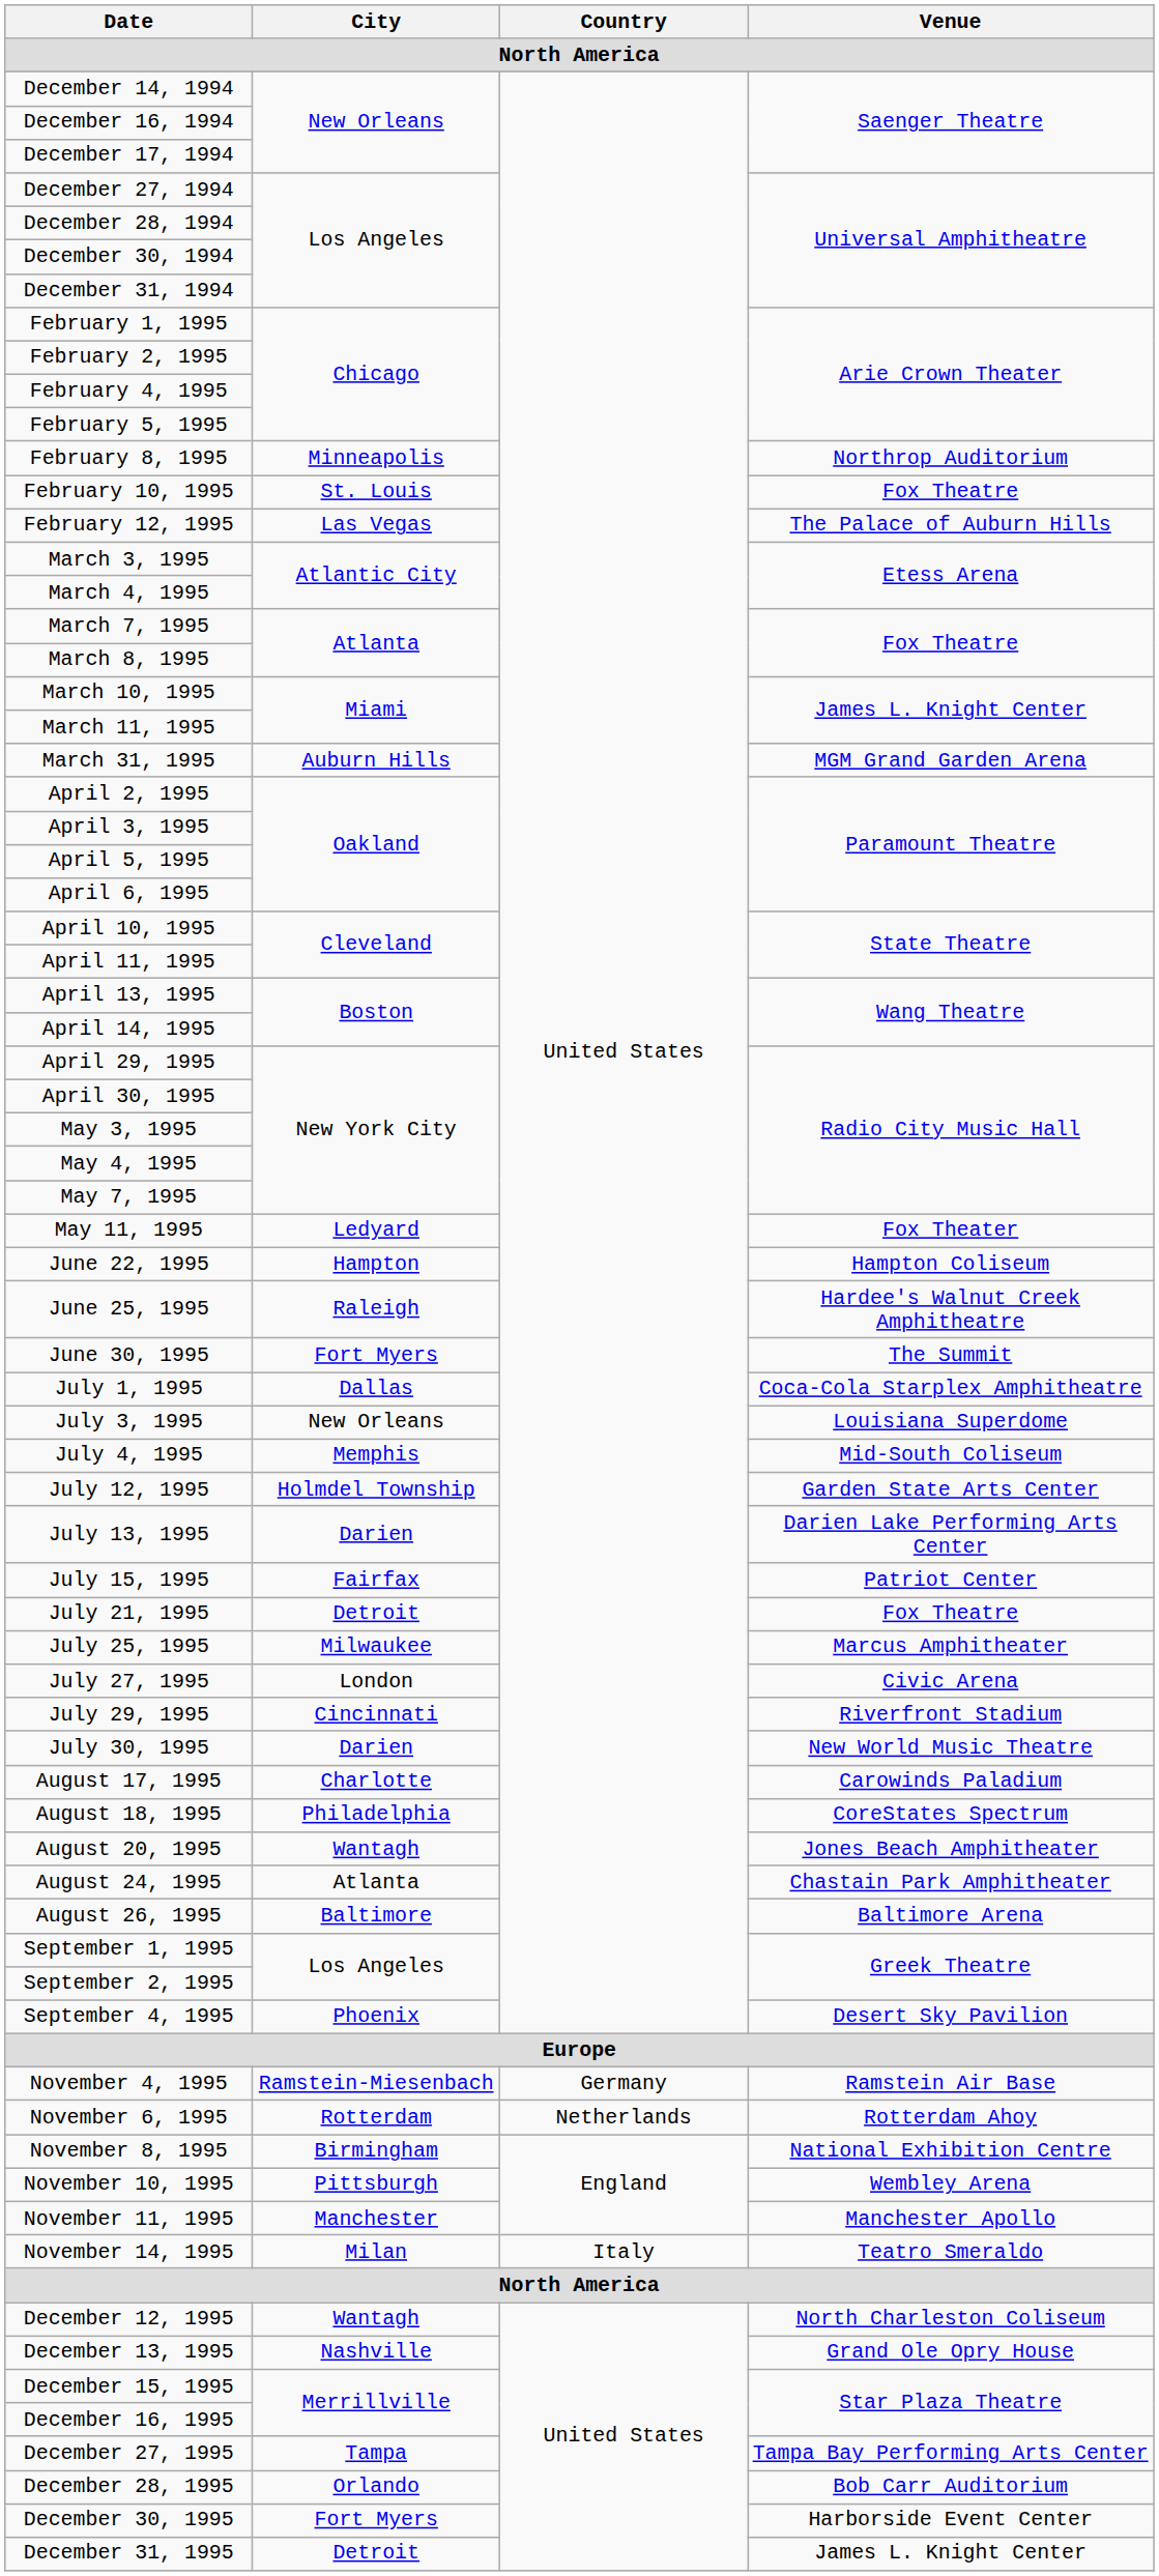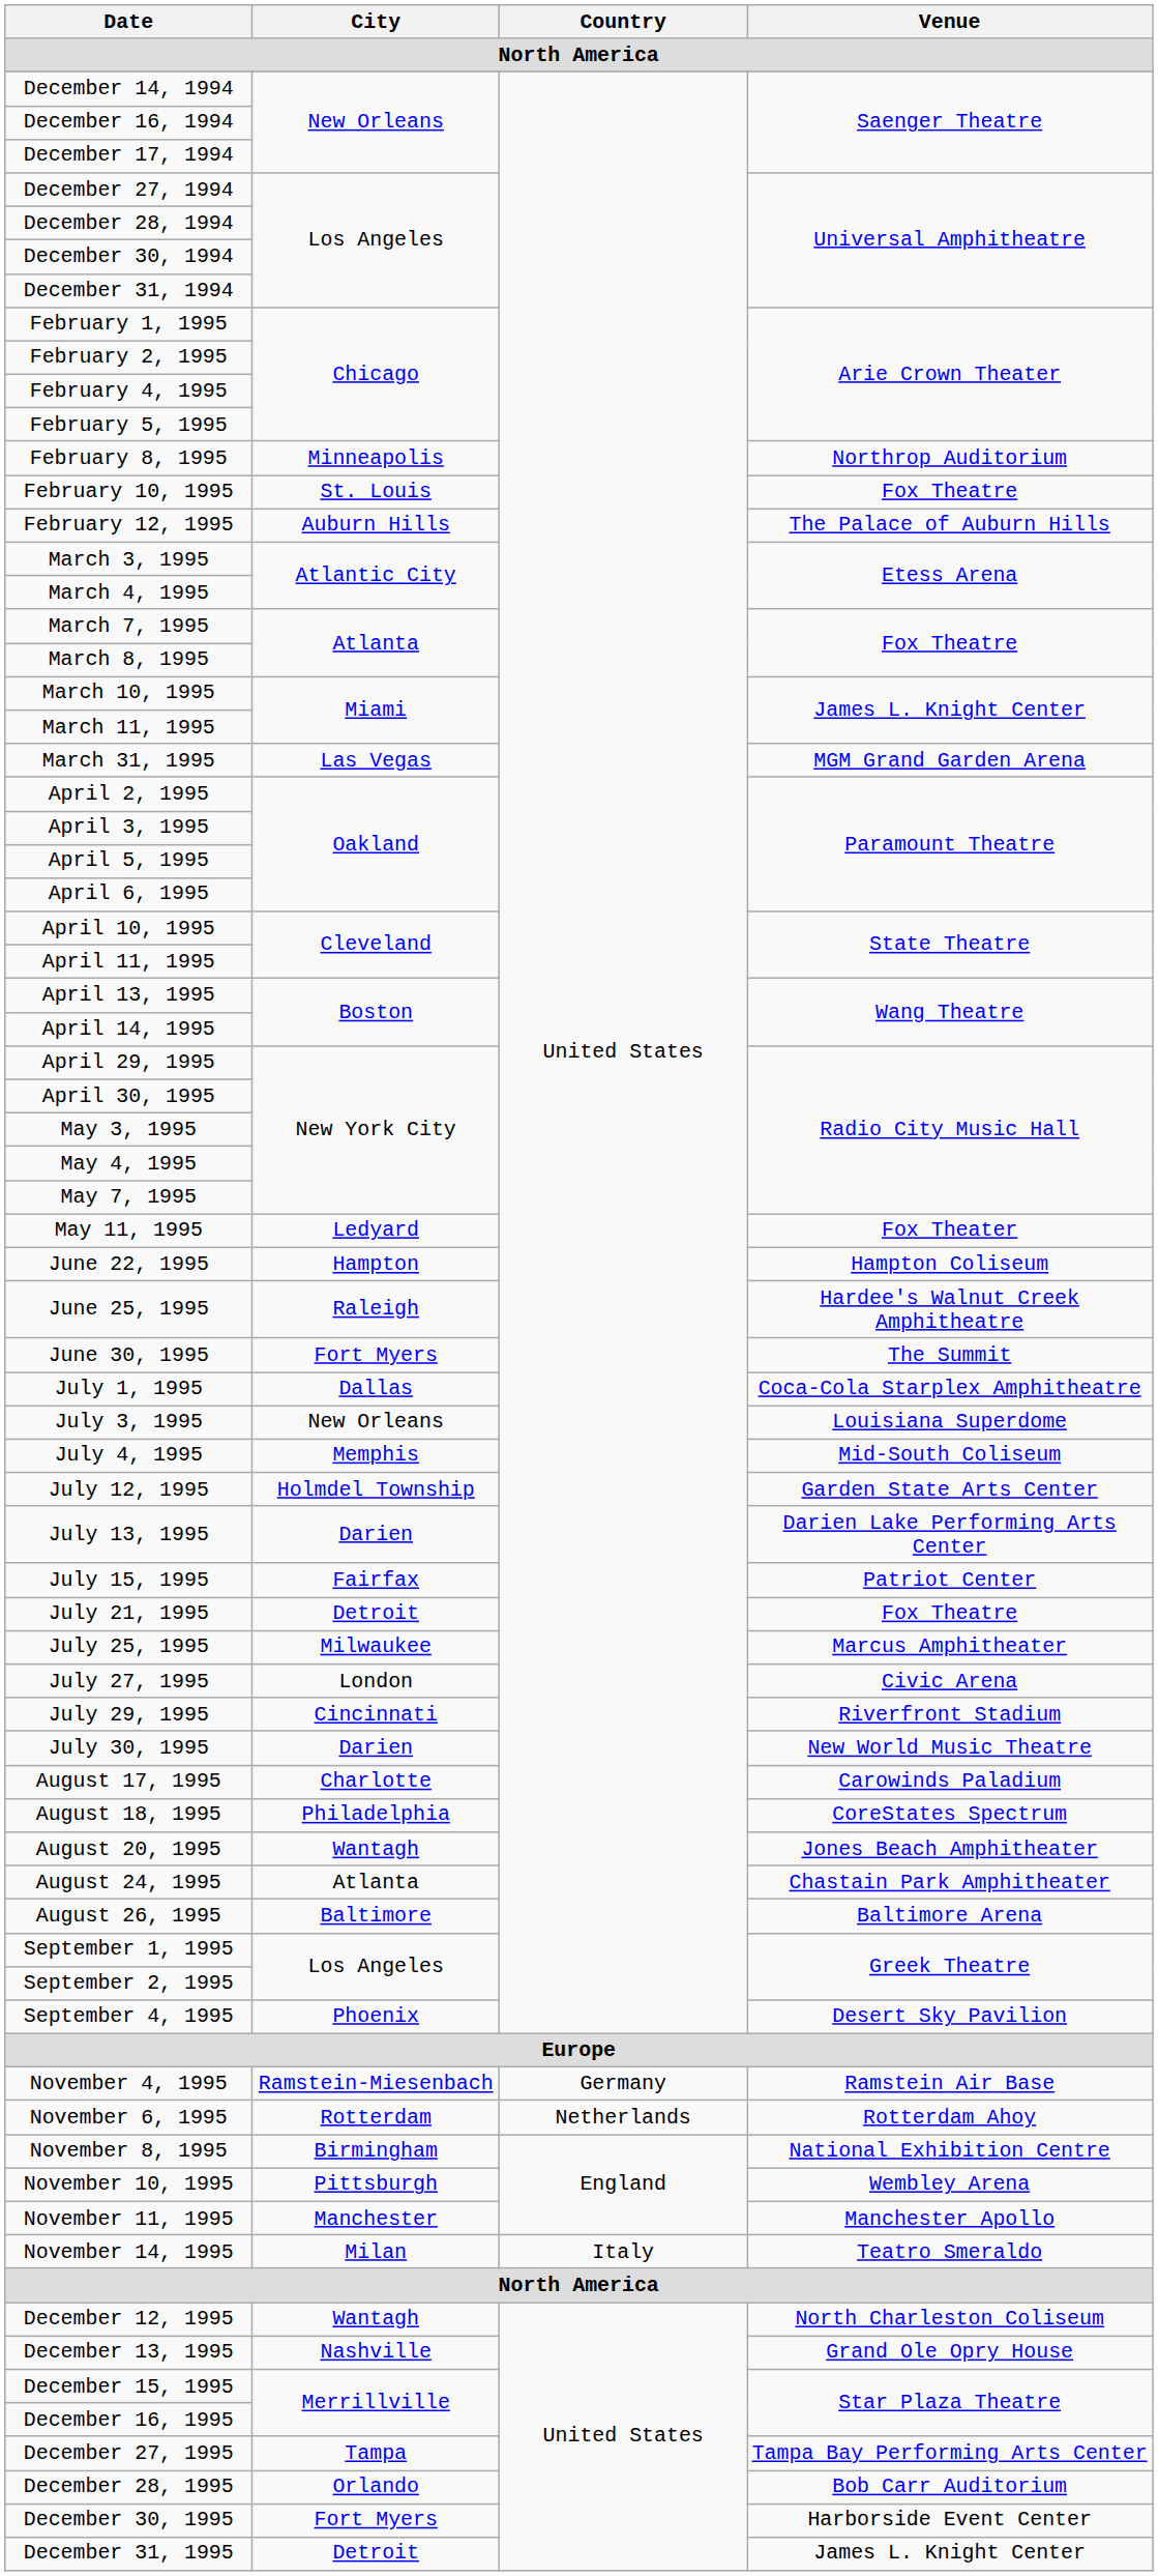 <table class="wikitable" style="text-align:center">
 <tr>
 <th width="150">Date</th>
 <th width="150">City</th>
 <th width="150">Country</th>
 <th width="250">Venue</th>
 </tr>
 <tr bgcolor="DDDDDD">
 <td colspan=4><strong>North America</strong></td>
 </tr>
 <tr>
 <td>December 14, 1994</td>
 <td rowspan="3"><a href='#'>New Orleans</a></td>
 <td rowspan="57">United States</td>
 <td rowspan="3"><a href='#'>Saenger Theatre</a></td>
 </tr>
 <tr>
 <td>December 16, 1994</td>
 </tr>
 <tr>
 <td>December 17, 1994</td>
 </tr>
 <tr>
 <td>December 27, 1994</td>
 <td rowspan="4">Los Angeles</td>
 <td rowspan="4"><a href='#'>Universal Amphitheatre</a></td>
 </tr>
 <tr>
 <td>December 28, 1994</td>
 </tr>
 <tr>
 <td>December 30, 1994</td>
 </tr>
 <tr>
 <td>December 31, 1994</td>
 </tr>
 <tr>
 <td>February 1, 1995</td>
 <td rowspan="4"><a href='#'>Chicago</a></td>
 <td rowspan="4"><a href='#'>Arie Crown Theater</a></td>
 </tr>
 <tr>
 <td>February 2, 1995</td>
 </tr>
 <tr>
 <td>February 4, 1995</td>
 </tr>
 <tr>
 <td>February 5, 1995</td>
 </tr>
 <tr>
 <td>February 8, 1995</td>
 <td><a href='#'>Minneapolis</a></td>
 <td><a href='#'>Northrop Auditorium</a></td>
 </tr>
 <tr>
 <td>February 10, 1995</td>
 <td><a href='#'>St. Louis</a></td>
 <td><a href='#'>Fox Theatre</a></td>
 </tr>
 <tr>
 <td>February 12, 1995</td>
-<td><a href='#'>Las Vegas</a></td>
+<td><a href='#'>Auburn Hills</a></td>
 <td><a href='#'>The Palace of Auburn Hills</a></td>
 </tr>
 <tr>
 <td>March 3, 1995</td>
 <td rowspan="2"><a href='#'>Atlantic City</a></td>
 <td rowspan="2"><a href='#'>Etess Arena</a></td>
 </tr>
 <tr>
 <td>March 4, 1995</td>
 </tr>
 <tr>
 <td>March 7, 1995</td>
 <td rowspan="2"><a href='#'>Atlanta</a></td>
 <td rowspan="2"><a href='#'>Fox Theatre</a></td>
 </tr>
 <tr>
 <td>March 8, 1995</td>
 </tr>
 <tr>
 <td>March 10, 1995</td>
 <td rowspan="2"><a href='#'>Miami</a></td>
 <td rowspan="2"><a href='#'>James L. Knight Center</a></td>
 </tr>
 <tr>
 <td>March 11, 1995</td>
 </tr>
 <tr>
 <td>March 31, 1995</td>
-<td><a href='#'>Auburn Hills</a></td>
+<td><a href='#'>Las Vegas</a></td>
 <td><a href='#'>MGM Grand Garden Arena</a></td>
 </tr>
 <tr>
 <td>April 2, 1995</td>
 <td rowspan="4"><a href='#'>Oakland</a></td>
 <td rowspan="4"><a href='#'>Paramount Theatre</a></td>
 </tr>
 <tr>
 <td>April 3, 1995</td>
 </tr>
 <tr>
 <td>April 5, 1995</td>
 </tr>
 <tr>
 <td>April 6, 1995</td>
 </tr>
 <tr>
 <td>April 10, 1995</td>
 <td rowspan="2"><a href='#'>Cleveland</a></td>
 <td rowspan="2"><a href='#'>State Theatre</a></td>
 </tr>
 <tr>
 <td>April 11, 1995</td>
 </tr>
 <tr>
 <td>April 13, 1995</td>
 <td rowspan="2"><a href='#'>Boston</a></td>
 <td rowspan="2"><a href='#'>Wang Theatre</a></td>
 </tr>
 <tr>
 <td>April 14, 1995</td>
 </tr>
 <tr>
 <td>April 29, 1995</td>
 <td rowspan="5">New York City</td>
 <td rowspan="5"><a href='#'>Radio City Music Hall</a></td>
 </tr>
 <tr>
 <td>April 30, 1995</td>
 </tr>
 <tr>
 <td>May 3, 1995</td>
 </tr>
 <tr>
 <td>May 4, 1995</td>
 </tr>
 <tr>
 <td>May 7, 1995</td>
 </tr>
 <tr>
 <td>May 11, 1995</td>
 <td><a href='#'>Ledyard</a></td>
 <td><a href='#'>Fox Theater</a></td>
 </tr>
 <tr>
 <td>June 22, 1995</td>
 <td><a href='#'>Hampton</a></td>
 <td><a href='#'>Hampton Coliseum</a></td>
 </tr>
 <tr>
 <td>June 25, 1995</td>
 <td><a href='#'>Raleigh</a></td>
 <td><a href='#'>Hardee's Walnut Creek Amphitheatre</a></td>
 </tr>
 <tr>
 <td>June 30, 1995</td>
 <td><a href='#'>Fort Myers</a></td>
 <td><a href='#'>The Summit</a></td>
 </tr>
 <tr>
 <td>July 1, 1995</td>
 <td><a href='#'>Dallas</a></td>
 <td><a href='#'>Coca-Cola Starplex Amphitheatre</a></td>
 </tr>
 <tr>
 <td>July 3, 1995</td>
 <td>New Orleans</td>
 <td><a href='#'>Louisiana Superdome</a></td>
 </tr>
 <tr>
 <td>July 4, 1995</td>
 <td><a href='#'>Memphis</a></td>
 <td><a href='#'>Mid-South Coliseum</a></td>
 </tr>
 <tr>
 <td align="center">July 12, 1995</td>
 <td align="center"><a href='#'>Holmdel Township</a></td>
 <td align="center"><a href='#'>Garden State Arts Center</a></td>
 </tr>
 <tr>
 <td>July 13, 1995</td>
 <td><a href='#'>Darien</a></td>
 <td><a href='#'>Darien Lake Performing Arts Center</a></td>
 </tr>
 <tr>
 <td>July 15, 1995</td>
 <td><a href='#'>Fairfax</a></td>
 <td><a href='#'>Patriot Center</a></td>
 </tr>
 <tr>
 <td>July 21, 1995</td>
 <td><a href='#'>Detroit</a></td>
 <td><a href='#'>Fox Theatre</a></td>
 </tr>
 <tr>
 <td>July 25, 1995</td>
 <td><a href='#'>Milwaukee</a></td>
 <td><a href='#'>Marcus Amphitheater</a></td>
 </tr>
 <tr>
 <td>July 27, 1995</td>
 <td>London</td>
 <td><a href='#'>Civic Arena</a></td>
 </tr>
 <tr>
 <td>July 29, 1995</td>
 <td><a href='#'>Cincinnati</a></td>
 <td><a href='#'>Riverfront Stadium</a></td>
 </tr>
 <tr>
 <td>July 30, 1995</td>
 <td><a href='#'>Darien</a></td>
 <td><a href='#'>New World Music Theatre</a></td>
 </tr>
 <tr>
 <td>August 17, 1995</td>
 <td><a href='#'>Charlotte</a></td>
 <td><a href='#'>Carowinds Paladium</a></td>
 </tr>
 <tr>
 <td>August 18, 1995</td>
 <td><a href='#'>Philadelphia</a></td>
 <td><a href='#'>CoreStates Spectrum</a></td>
 </tr>
 <tr>
 <td>August 20, 1995</td>
 <td><a href='#'>Wantagh</a></td>
 <td><a href='#'>Jones Beach Amphitheater</a></td>
 </tr>
 <tr>
 <td>August 24, 1995</td>
 <td>Atlanta</td>
 <td><a href='#'>Chastain Park Amphitheater</a></td>
 </tr>
 <tr>
 <td>August 26, 1995</td>
 <td><a href='#'>Baltimore</a></td>
 <td><a href='#'>Baltimore Arena</a></td>
 </tr>
 <tr>
 <td>September 1, 1995</td>
 <td rowspan="2">Los Angeles</td>
 <td rowspan="2"><a href='#'>Greek Theatre</a></td>
 </tr>
 <tr>
 <td>September 2, 1995</td>
 </tr>
 <tr>
 <td>September 4, 1995</td>
 <td><a href='#'>Phoenix</a></td>
 <td><a href='#'>Desert Sky Pavilion</a></td>
 </tr>
 <tr bgcolor="DDDDDD">
 <td colspan=4><strong>Europe</strong></td>
 </tr>
 <tr>
 <td>November 4, 1995</td>
 <td><a href='#'>Ramstein-Miesenbach</a></td>
 <td>Germany</td>
 <td><a href='#'>Ramstein Air Base</a></td>
 </tr>
 <tr>
 <td>November 6, 1995</td>
 <td><a href='#'>Rotterdam</a></td>
 <td>Netherlands</td>
 <td><a href='#'>Rotterdam Ahoy</a></td>
 </tr>
 <tr>
 <td>November 8, 1995</td>
 <td><a href='#'>Birmingham</a></td>
 <td rowspan="3">England</td>
 <td><a href='#'>National Exhibition Centre</a></td>
 </tr>
 <tr>
 <td>November 10, 1995</td>
 <td><a href='#'>Pittsburgh</a></td>
 <td><a href='#'>Wembley Arena</a></td>
 </tr>
 <tr>
 <td>November 11, 1995</td>
 <td><a href='#'>Manchester</a></td>
 <td><a href='#'>Manchester Apollo</a></td>
 </tr>
 <tr>
 <td>November 14, 1995</td>
 <td><a href='#'>Milan</a></td>
 <td>Italy</td>
 <td><a href='#'>Teatro Smeraldo</a></td>
 </tr>
 <tr bgcolor="DDDDDD">
 <td colspan=4><strong>North America</strong></td>
 </tr>
 <tr>
 <td>December 12, 1995</td>
 <td><a href='#'>Wantagh</a></td>
 <td rowspan="8">United States</td>
 <td><a href='#'>North Charleston Coliseum</a></td>
 </tr>
 <tr>
 <td>December 13, 1995</td>
 <td><a href='#'>Nashville</a></td>
 <td><a href='#'>Grand Ole Opry House</a></td>
 </tr>
 <tr>
 <td>December 15, 1995</td>
 <td rowspan="2"><a href='#'>Merrillville</a></td>
 <td rowspan="2"><a href='#'>Star Plaza Theatre</a></td>
 </tr>
 <tr>
 <td>December 16, 1995</td>
 </tr>
 <tr>
 <td>December 27, 1995</td>
 <td><a href='#'>Tampa</a></td>
 <td><a href='#'>Tampa Bay Performing Arts Center</a></td>
 </tr>
 <tr>
 <td>December 28, 1995</td>
 <td><a href='#'>Orlando</a></td>
 <td><a href='#'>Bob Carr Auditorium</a></td>
 </tr>
 <tr>
 <td>December 30, 1995</td>
 <td><a href='#'>Fort Myers</a></td>
 <td>Harborside Event Center</td>
 </tr>
 <tr>
 <td>December 31, 1995</td>
 <td><a href='#'>Detroit</a></td>
 <td>James L. Knight Center</td>
 </tr>
 </table>
